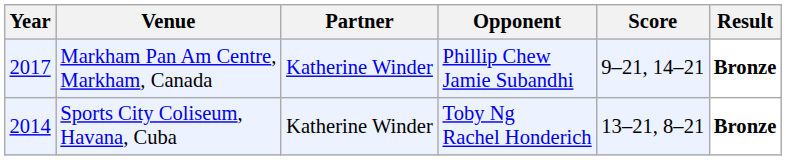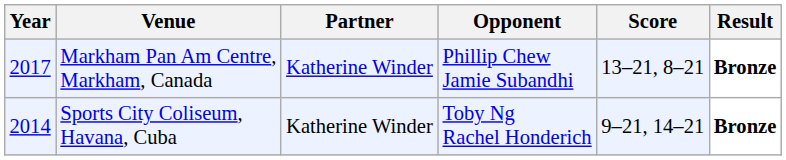 <table class="sortable wikitable" style="font-size: 90%;">
 <tr>
 <th>Year</th>
 <th>Venue</th>
 <th>Partner</th>
 <th>Opponent</th>
 <th>Score</th>
 <th>Result</th>
 </tr>
 <tr style="background:#ECF2FF">
 <td align="center"><a href='#'>2017</a></td>
 <td align="left"><a href='#'>Markham Pan Am Centre</a>,<br><a href='#'>Markham</a>, Canada</td>
 <td align="left"> <a href='#'>Katherine Winder</a></td>
 <td align="left"> <a href='#'>Phillip Chew</a> <br>  <a href='#'>Jamie Subandhi</a></td>
-<td align="left">9–21, 14–21</td>
+<td align="left">13–21, 8–21</td>
 <td style="text-align:left; background:white"> <strong>Bronze</strong></td>
 </tr>
 <tr style="background:#ECF2FF">
 <td align="center"><a href='#'>2014</a></td>
 <td align="left"><a href='#'>Sports City Coliseum</a>,<br><a href='#'>Havana</a>, Cuba</td>
 <td align="left"> Katherine Winder</td>
 <td align="left"> <a href='#'>Toby Ng</a><br> <a href='#'>Rachel Honderich</a></td>
-<td align="left">13–21, 8–21</td>
+<td align="left">9–21, 14–21</td>
 <td style="text-align:left; background:white"> <strong>Bronze</strong></td>
 </tr>
 </table>
